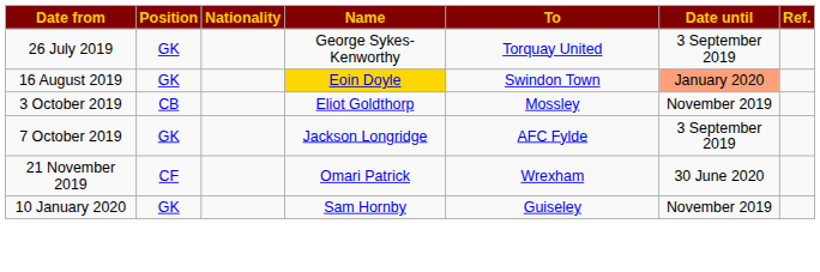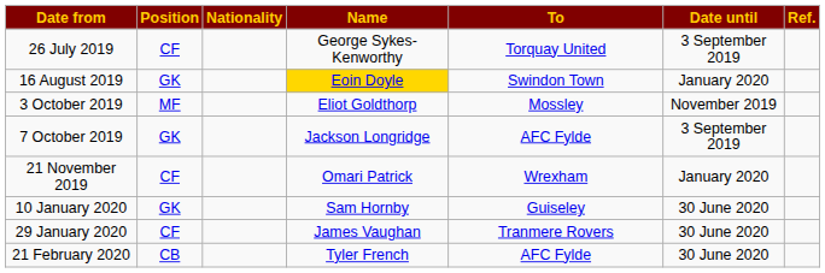 <table class="wikitable"  style="text-align:center; font-size:90%; ">
 <tr>
 <th style="background:#800000; color:#FFCC00; width:120px;">Date from</th>
 <th style="background:#800000; color:#FFCC00; width:50px;">Position</th>
 <th style="background:#800000; color:#FFCC00; width:50px;">Nationality</th>
 <th style="background:#800000; color:#FFCC00; width:150px;">Name</th>
 <th style="background:#800000; color:#FFCC00; width:200px;">To</th>
 <th style="background:#800000; color:#FFCC00; width:110px;">Date until</th>
 <th style="background:#800000; color:#FFCC00; width:25px;">Ref.</th>
 </tr>
 <tr>
 <td>26 July 2019</td>
-<td><a href='#'>GK</a></td>
+<td><a href='#'>CF</a></td>
 <td></td>
 <td>George Sykes-Kenworthy</td>
 <td> <a href='#'>Torquay United</a></td>
 <td>3 September 2019</td>
 <td></td>
 </tr>
 <tr>
 <td>16 August 2019</td>
 <td><a href='#'>GK</a></td>
 <td></td>
 <td style="background: gold;"><a href='#'>Eoin Doyle</a></td>
 <td> <a href='#'>Swindon Town</a></td>
-<td style="background: lightsalmon;">January 2020</td>
+<td>January 2020</td>
 <td></td>
 </tr>
 <tr>
 <td>3 October 2019</td>
-<td><a href='#'>CB</a></td>
+<td><a href='#'>MF</a></td>
 <td></td>
 <td><a href='#'>Eliot Goldthorp</a></td>
 <td> <a href='#'>Mossley</a></td>
 <td>November 2019</td>
 <td></td>
 </tr>
 <tr>
 <td>7 October 2019</td>
 <td><a href='#'>GK</a></td>
 <td></td>
 <td><a href='#'>Jackson Longridge</a></td>
 <td> <a href='#'>AFC Fylde</a></td>
 <td>3 September 2019</td>
 <td></td>
 </tr>
 <tr>
 <td>21 November 2019</td>
 <td><a href='#'>CF</a></td>
 <td></td>
 <td><a href='#'>Omari Patrick</a></td>
 <td> <a href='#'>Wrexham</a></td>
-<td>30 June 2020</td>
+<td>January 2020</td>
 <td></td>
 </tr>
 <tr>
 <td>10 January 2020</td>
 <td><a href='#'>GK</a></td>
 <td></td>
 <td><a href='#'>Sam Hornby</a></td>
 <td> <a href='#'>Guiseley</a></td>
-<td>November 2019</td>
+<td>30 June 2020</td>
+<td></td>
+</tr>
+<tr>
+<td>29 January 2020</td>
+<td><a href='#'>CF</a></td>
+<td></td>
+<td><a href='#'>James Vaughan</a></td>
+<td> <a href='#'>Tranmere Rovers</a></td>
+<td>30 June 2020</td>
+<td></td>
+</tr>
+<tr>
+<td>21 February 2020</td>
+<td><a href='#'>CB</a></td>
+<td></td>
+<td><a href='#'>Tyler French</a></td>
+<td> <a href='#'>AFC Fylde</a></td>
+<td>30 June 2020</td>
 <td></td>
 </tr>
 </table>
